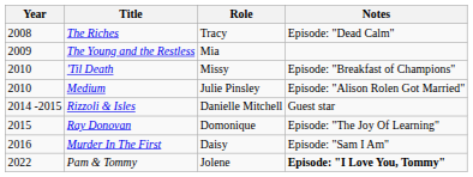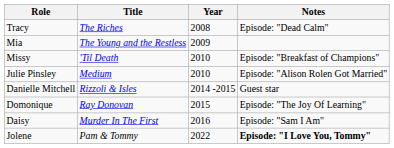 <table class="wikitable sortable">
 <tr>
+<th>Role</th>
+<th>Title</th>
 <th>Year</th>
-<th>Title</th>
-<th>Role</th>
 <th class="unsortable">Notes</th>
 </tr>
 <tr>
+<td>Tracy</td>
+<td><em><a href='#'>The Riches</a></em></td>
 <td>2008</td>
-<td><em><a href='#'>The Riches</a></em></td>
-<td>Tracy</td>
 <td>Episode: "Dead Calm"</td>
 </tr>
 <tr>
+<td>Mia</td>
+<td><em><a href='#'>The Young and the Restless</a></em></td>
 <td>2009</td>
-<td><em><a href='#'>The Young and the Restless</a></em></td>
-<td>Mia</td>
 <td></td>
 </tr>
 <tr>
+<td>Missy</td>
+<td><em><a href='#'>'Til Death</a></em></td>
 <td>2010</td>
-<td><em><a href='#'>'Til Death</a></em></td>
-<td>Missy</td>
 <td>Episode: "Breakfast of Champions"</td>
 </tr>
 <tr>
+<td>Julie Pinsley</td>
+<td><em><a href='#'>Medium</a></em></td>
 <td>2010</td>
-<td><em><a href='#'>Medium</a></em></td>
-<td>Julie Pinsley</td>
 <td>Episode: "Alison Rolen Got Married"</td>
 </tr>
 <tr>
+<td>Danielle Mitchell</td>
+<td><em><a href='#'>Rizzoli & Isles</a></em></td>
 <td>2014 -2015</td>
-<td><em><a href='#'>Rizzoli & Isles</a></em></td>
-<td>Danielle Mitchell</td>
 <td>Guest star</td>
 </tr>
 <tr>
+<td>Domonique</td>
+<td><em><a href='#'>Ray Donovan</a></em></td>
 <td>2015</td>
-<td><em><a href='#'>Ray Donovan</a></em></td>
-<td>Domonique</td>
 <td>Episode: "The Joy Of Learning"</td>
 </tr>
 <tr>
+<td>Daisy</td>
+<td><em><a href='#'>Murder In The First</a></em></td>
 <td>2016</td>
-<td><em><a href='#'>Murder In The First</a></em></td>
-<td>Daisy</td>
 <td>Episode: "Sam I Am"</td>
 </tr>
 <tr>
+<td>Jolene</td>
+<td><em>Pam & Tommy</em></td>
 <td>2022</td>
-<td><em>Pam & Tommy</em></td>
-<td>Jolene</td>
 <td><strong>Episode: "I Love You, Tommy"</strong></td>
 </tr>
 </table>
